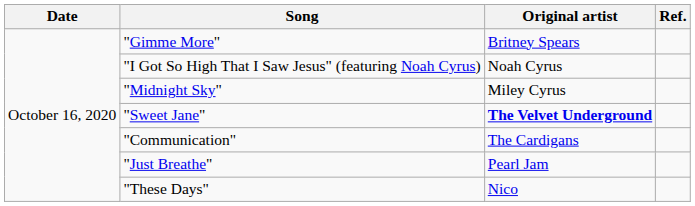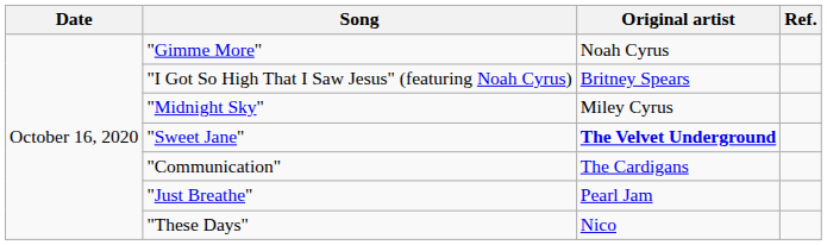 <table class="wikitable">
 <tr>
 <th>Date</th>
 <th>Song</th>
 <th>Original artist</th>
 <th>Ref.</th>
 </tr>
 <tr>
 <td rowspan="7">October 16, 2020</td>
 <td>"<a href='#'>Gimme More</a>"</td>
-<td><a href='#'>Britney Spears</a></td>
+<td>Noah Cyrus</td>
 <td></td>
 </tr>
 <tr>
 <td>"I Got So High That I Saw Jesus" (featuring <a href='#'>Noah Cyrus</a>)</td>
-<td>Noah Cyrus</td>
+<td><a href='#'>Britney Spears</a></td>
 <td></td>
 </tr>
 <tr>
 <td>"<a href='#'>Midnight Sky</a>"</td>
 <td>Miley Cyrus</td>
 <td></td>
 </tr>
 <tr>
 <td>"<a href='#'>Sweet Jane</a>"</td>
 <td><strong><a href='#'>The Velvet Underground</a></strong></td>
 <td></td>
 </tr>
 <tr>
 <td>"Communication"</td>
 <td><a href='#'>The Cardigans</a></td>
 <td></td>
 </tr>
 <tr>
 <td>"<a href='#'>Just Breathe</a>"</td>
 <td><a href='#'>Pearl Jam</a></td>
 <td></td>
 </tr>
 <tr>
 <td>"These Days"</td>
 <td><a href='#'>Nico</a></td>
 <td></td>
 </tr>
 </table>
